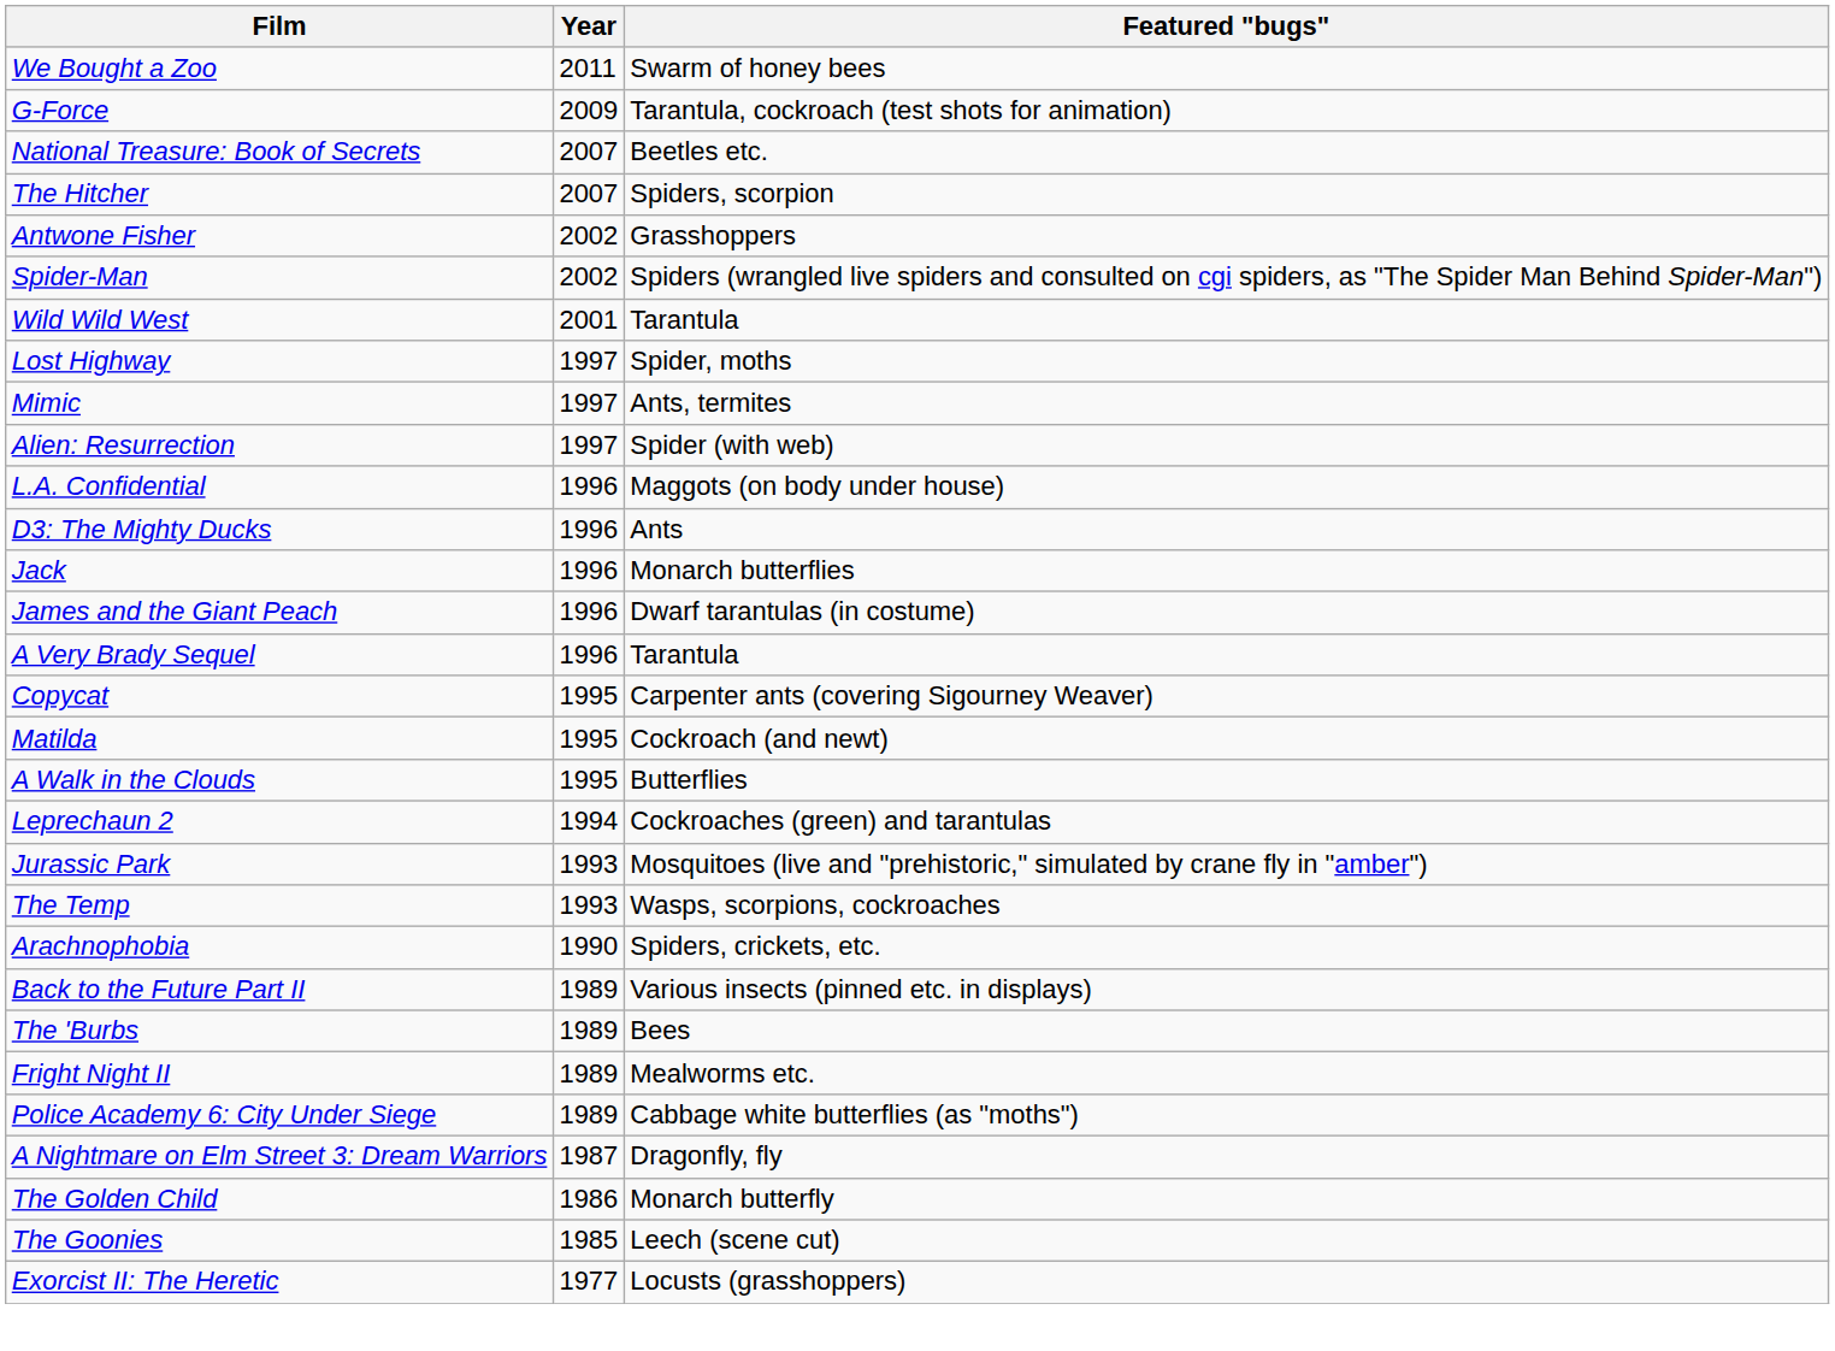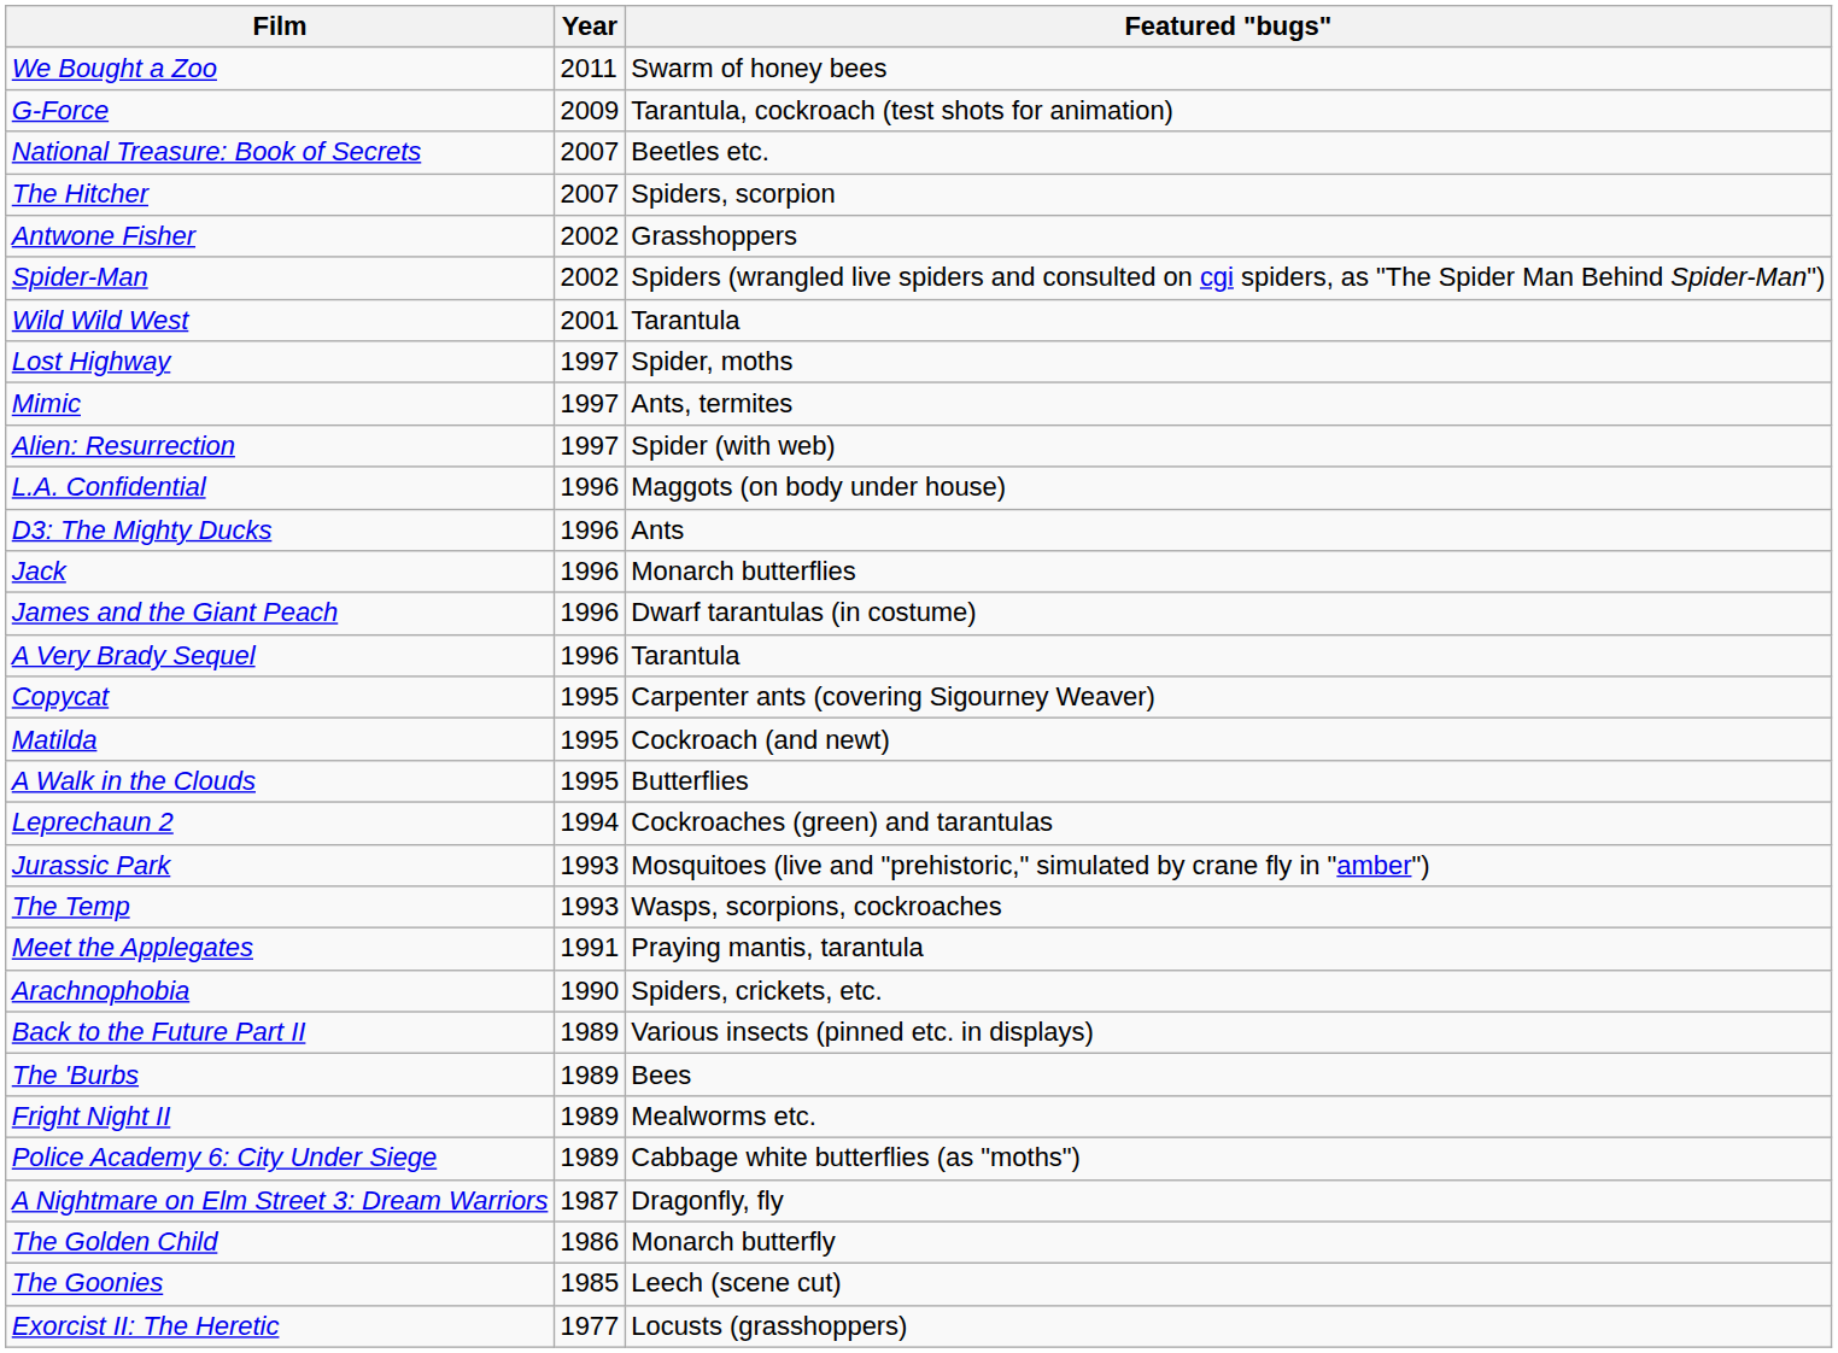 <table class="wikitable sortable">
 <tr>
 <th>Film</th>
 <th>Year</th>
 <th>Featured "bugs"</th>
 </tr>
 <tr>
 <td><em><a href='#'>We Bought a Zoo</a></em></td>
 <td>2011</td>
 <td>Swarm of honey bees</td>
 </tr>
 <tr>
 <td><em><a href='#'>G-Force</a></em></td>
 <td>2009</td>
 <td>Tarantula, cockroach (test shots for animation)</td>
 </tr>
 <tr>
 <td><em><a href='#'>National Treasure: Book of Secrets</a></em></td>
 <td>2007</td>
 <td>Beetles etc.</td>
 </tr>
 <tr>
 <td><em><a href='#'>The Hitcher</a></em></td>
 <td>2007</td>
 <td>Spiders, scorpion</td>
 </tr>
 <tr>
 <td><em><a href='#'>Antwone Fisher</a></em></td>
 <td>2002</td>
 <td>Grasshoppers</td>
 </tr>
 <tr>
 <td><em><a href='#'>Spider-Man</a></em></td>
 <td>2002</td>
 <td>Spiders (wrangled live spiders and consulted on <a href='#'>cgi</a> spiders, as "The Spider Man Behind <em>Spider-Man</em>")</td>
 </tr>
 <tr>
 <td><em><a href='#'>Wild Wild West</a></em></td>
 <td>2001</td>
 <td>Tarantula</td>
 </tr>
 <tr>
 <td><em><a href='#'>Lost Highway</a></em></td>
 <td>1997</td>
 <td>Spider, moths</td>
 </tr>
 <tr>
 <td><em><a href='#'>Mimic</a></em></td>
 <td>1997</td>
 <td>Ants, termites</td>
 </tr>
 <tr>
 <td><em><a href='#'>Alien: Resurrection</a></em></td>
 <td>1997</td>
 <td>Spider (with web)</td>
 </tr>
 <tr>
 <td><em><a href='#'>L.A. Confidential</a></em></td>
 <td>1996</td>
 <td>Maggots (on body under house)</td>
 </tr>
 <tr>
 <td><em><a href='#'>D3: The Mighty Ducks</a></em></td>
 <td>1996</td>
 <td>Ants</td>
 </tr>
 <tr>
 <td><em><a href='#'>Jack</a></em></td>
 <td>1996</td>
 <td>Monarch butterflies</td>
 </tr>
 <tr>
 <td><em><a href='#'>James and the Giant Peach</a></em></td>
 <td>1996</td>
 <td>Dwarf tarantulas (in costume)</td>
 </tr>
 <tr>
 <td><em><a href='#'>A Very Brady Sequel</a></em></td>
 <td>1996</td>
 <td>Tarantula</td>
 </tr>
 <tr>
 <td><em><a href='#'>Copycat</a></em></td>
 <td>1995</td>
 <td>Carpenter ants (covering Sigourney Weaver)</td>
 </tr>
 <tr>
 <td><em><a href='#'>Matilda</a></em></td>
 <td>1995</td>
 <td>Cockroach (and newt)</td>
 </tr>
 <tr>
 <td><em><a href='#'>A Walk in the Clouds</a></em></td>
 <td>1995</td>
 <td>Butterflies</td>
 </tr>
 <tr>
 <td><em><a href='#'>Leprechaun 2</a></em></td>
 <td>1994</td>
 <td>Cockroaches (green) and tarantulas</td>
 </tr>
 <tr>
 <td><em><a href='#'>Jurassic Park</a></em></td>
 <td>1993</td>
 <td>Mosquitoes (live and "prehistoric," simulated by crane fly in "<a href='#'>amber</a>")</td>
 </tr>
 <tr>
 <td><em><a href='#'>The Temp</a></em></td>
 <td>1993</td>
 <td>Wasps, scorpions, cockroaches</td>
 </tr>
 <tr>
+<td><em><a href='#'>Meet the Applegates</a></em></td>
+<td>1991</td>
+<td>Praying mantis, tarantula</td>
+</tr>
+<tr>
 <td><em><a href='#'>Arachnophobia</a></em></td>
 <td>1990</td>
 <td>Spiders, crickets, etc.</td>
 </tr>
 <tr>
 <td><em><a href='#'>Back to the Future Part II</a></em></td>
 <td>1989</td>
 <td>Various insects (pinned etc. in displays)</td>
 </tr>
 <tr>
 <td><em><a href='#'>The 'Burbs</a></em></td>
 <td>1989</td>
 <td>Bees</td>
 </tr>
 <tr>
 <td><em><a href='#'>Fright Night II</a></em></td>
 <td>1989</td>
 <td>Mealworms etc.</td>
 </tr>
 <tr>
 <td><em><a href='#'>Police Academy 6: City Under Siege</a></em></td>
 <td>1989</td>
 <td>Cabbage white butterflies (as "moths")</td>
 </tr>
 <tr>
 <td><em><a href='#'>A Nightmare on Elm Street 3: Dream Warriors</a></em></td>
 <td>1987</td>
 <td>Dragonfly, fly</td>
 </tr>
 <tr>
 <td><em><a href='#'>The Golden Child</a></em></td>
 <td>1986</td>
 <td>Monarch butterfly</td>
 </tr>
 <tr>
 <td><em><a href='#'>The Goonies</a></em></td>
 <td>1985</td>
 <td>Leech (scene cut)</td>
 </tr>
 <tr>
 <td><em><a href='#'>Exorcist II: The Heretic</a></em></td>
 <td>1977</td>
 <td>Locusts (grasshoppers)</td>
 </tr>
 </table>
